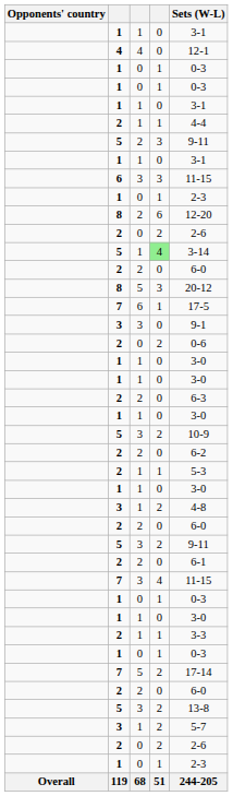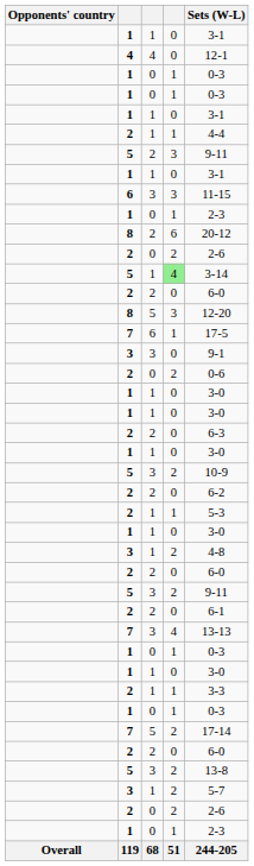 <table class="wikitable sortable" style="text-align:center">
 <tr>
 <th>Opponents' country</th>
 <th width=20></th>
 <th width=20></th>
 <th width=20></th>
 <th>Sets (W-L)</th>
 </tr>
 <tr>
 <td align=left></td>
 <td><strong>1</strong></td>
 <td>1</td>
 <td>0</td>
 <td>3-1</td>
 </tr>
 <tr>
 <td align=left></td>
 <td><strong>4</strong></td>
 <td>4</td>
 <td>0</td>
 <td>12-1</td>
 </tr>
 <tr>
 <td align=left></td>
 <td><strong>1</strong></td>
 <td>0</td>
 <td>1</td>
 <td>0-3</td>
 </tr>
 <tr>
 <td align=left></td>
 <td><strong>1</strong></td>
 <td>0</td>
 <td>1</td>
 <td>0-3</td>
 </tr>
 <tr>
 <td align=left></td>
 <td><strong>1</strong></td>
 <td>1</td>
 <td>0</td>
 <td>3-1</td>
 </tr>
 <tr>
 <td align=left></td>
 <td><strong>2</strong></td>
 <td>1</td>
 <td>1</td>
 <td>4-4</td>
 </tr>
 <tr>
 <td align=left></td>
 <td><strong>5</strong></td>
 <td>2</td>
 <td>3</td>
 <td>9-11</td>
 </tr>
 <tr>
 <td align=left></td>
 <td><strong>1</strong></td>
 <td>1</td>
 <td>0</td>
 <td>3-1</td>
 </tr>
 <tr>
 <td align=left></td>
 <td><strong>6</strong></td>
 <td>3</td>
 <td>3</td>
 <td>11-15</td>
 </tr>
 <tr>
 <td align=left></td>
 <td><strong>1</strong></td>
 <td>0</td>
 <td>1</td>
 <td>2-3</td>
 </tr>
 <tr>
 <td align=left></td>
 <td><strong>8</strong></td>
 <td>2</td>
 <td>6</td>
-<td>12-20</td>
+<td>20-12</td>
 </tr>
 <tr>
 <td align=left></td>
 <td><strong>2</strong></td>
 <td>0</td>
 <td>2</td>
 <td>2-6</td>
 </tr>
 <tr>
 <td align=left></td>
 <td><strong>5</strong></td>
 <td>1</td>
 <td style="background: lightgreen;">4</td>
 <td>3-14</td>
 </tr>
 <tr>
 <td align=left></td>
 <td><strong>2</strong></td>
 <td>2</td>
 <td>0</td>
 <td>6-0</td>
 </tr>
 <tr>
 <td align=left></td>
 <td><strong>8</strong></td>
 <td>5</td>
 <td>3</td>
-<td>20-12</td>
+<td>12-20</td>
 </tr>
 <tr>
 <td align=left></td>
 <td><strong>7</strong></td>
 <td>6</td>
 <td>1</td>
 <td>17-5</td>
 </tr>
 <tr>
 <td align=left></td>
 <td><strong>3</strong></td>
 <td>3</td>
 <td>0</td>
 <td>9-1</td>
 </tr>
 <tr>
 <td align=left></td>
 <td><strong>2</strong></td>
 <td>0</td>
 <td>2</td>
 <td>0-6</td>
 </tr>
 <tr>
 <td align=left></td>
 <td><strong>1</strong></td>
 <td>1</td>
 <td>0</td>
 <td>3-0</td>
 </tr>
 <tr>
 <td align=left></td>
 <td><strong>1</strong></td>
 <td>1</td>
 <td>0</td>
 <td>3-0</td>
 </tr>
 <tr>
 <td align=left></td>
 <td><strong>2</strong></td>
 <td>2</td>
 <td>0</td>
 <td>6-3</td>
 </tr>
 <tr>
 <td align=left></td>
 <td><strong>1</strong></td>
 <td>1</td>
 <td>0</td>
 <td>3-0</td>
 </tr>
 <tr>
 <td align=left></td>
 <td><strong>5</strong></td>
 <td>3</td>
 <td>2</td>
 <td>10-9</td>
 </tr>
 <tr>
 <td align=left></td>
 <td><strong>2</strong></td>
 <td>2</td>
 <td>0</td>
 <td>6-2</td>
 </tr>
 <tr>
 <td align=left></td>
 <td><strong>2</strong></td>
 <td>1</td>
 <td>1</td>
 <td>5-3</td>
 </tr>
 <tr>
 <td align=left></td>
 <td><strong>1</strong></td>
 <td>1</td>
 <td>0</td>
 <td>3-0</td>
 </tr>
 <tr>
 <td align=left></td>
 <td><strong>3</strong></td>
 <td>1</td>
 <td>2</td>
 <td>4-8</td>
 </tr>
 <tr>
 <td align=left></td>
 <td><strong>2</strong></td>
 <td>2</td>
 <td>0</td>
 <td>6-0</td>
 </tr>
 <tr>
 <td align=left></td>
 <td><strong>5</strong></td>
 <td>3</td>
 <td>2</td>
 <td>9-11</td>
 </tr>
 <tr>
 <td align=left></td>
 <td><strong>2</strong></td>
 <td>2</td>
 <td>0</td>
 <td>6-1</td>
 </tr>
 <tr>
 <td align=left></td>
 <td><strong>7</strong></td>
 <td>3</td>
 <td>4</td>
-<td>11-15</td>
+<td>13-13</td>
 </tr>
 <tr>
 <td align=left></td>
 <td><strong>1</strong></td>
 <td>0</td>
 <td>1</td>
 <td>0-3</td>
 </tr>
 <tr>
 <td align=left></td>
 <td><strong>1</strong></td>
 <td>1</td>
 <td>0</td>
 <td>3-0</td>
 </tr>
 <tr>
 <td align=left></td>
 <td><strong>2</strong></td>
 <td>1</td>
 <td>1</td>
 <td>3-3</td>
 </tr>
 <tr>
 <td align=left></td>
 <td><strong>1</strong></td>
 <td>0</td>
 <td>1</td>
 <td>0-3</td>
 </tr>
 <tr>
 <td align=left></td>
 <td><strong>7</strong></td>
 <td>5</td>
 <td>2</td>
 <td>17-14</td>
 </tr>
 <tr>
 <td align=left></td>
 <td><strong>2</strong></td>
 <td>2</td>
 <td>0</td>
 <td>6-0</td>
 </tr>
 <tr>
 <td align=left></td>
 <td><strong>5</strong></td>
 <td>3</td>
 <td>2</td>
 <td>13-8</td>
 </tr>
 <tr>
 <td align=left></td>
 <td><strong>3</strong></td>
 <td>1</td>
 <td>2</td>
 <td>5-7</td>
 </tr>
 <tr>
 <td align=left></td>
 <td><strong>2</strong></td>
 <td>0</td>
 <td>2</td>
 <td>2-6</td>
 </tr>
 <tr>
 <td align=left></td>
 <td><strong>1</strong></td>
 <td>0</td>
 <td>1</td>
 <td>2-3</td>
 </tr>
 <tr>
 <th>Overall</th>
 <th>119</th>
 <th>68</th>
 <th>51</th>
 <th>244-205</th>
 </tr>
 </table>
